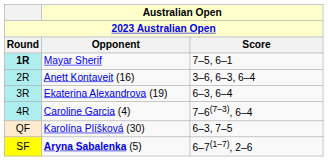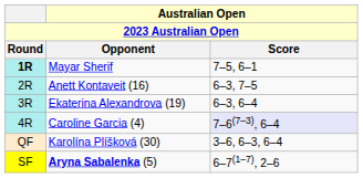 <table class="wikitable">
 <tr>
 <th></th>
 <th colspan=2 style="background:#ffc;">Australian Open</th>
 </tr>
 <tr>
 <th colspan=3 style="background:#ffc;"><a href='#'>2023 Australian Open</a></th>
 </tr>
 <tr>
 <th>Round</th>
 <th width=225>Opponent</th>
 <th width=200>Score</th>
 </tr>
 <tr>
 <td style="text-align:center; background:#afeeee;"><strong>1R</strong></td>
 <td> <a href='#'>Mayar Sherif</a></td>
 <td>7–5, 6–1</td>
 </tr>
 <tr>
 <td style="text-align:center; background:#afeeee;">2R</td>
 <td> <a href='#'>Anett Kontaveit</a> (16)</td>
-<td>3–6, 6–3, 6–4</td>
+<td>6–3, 7–5</td>
 </tr>
 <tr>
 <td style="text-align:center; background:#afeeee;">3R</td>
 <td> <a href='#'>Ekaterina Alexandrova</a> (19)</td>
 <td>6–3, 6–4</td>
 </tr>
 <tr>
 <td style="text-align:center; background:#afeeee;">4R</td>
 <td> <a href='#'>Caroline Garcia</a> (4)</td>
-<td>7–6<sup>(7–3)</sup>, 6–4</td>
+<td style="background: lavender;">7–6<sup>(7–3)</sup>, 6–4</td>
 </tr>
 <tr>
 <td style="text-align:center; background:#ffebcd;">QF</td>
 <td> <a href='#'>Karolína Plíšková</a> (30)</td>
-<td>6–3, 7–5</td>
+<td>3–6, 6–3, 6–4</td>
 </tr>
 <tr>
 <td style="text-align:center; background:yellow;">SF</td>
 <td> <strong><a href='#'>Aryna Sabalenka</a></strong> (5)</td>
 <td>6–7<sup>(1–7)</sup>, 2–6</td>
 </tr>
 </table>
